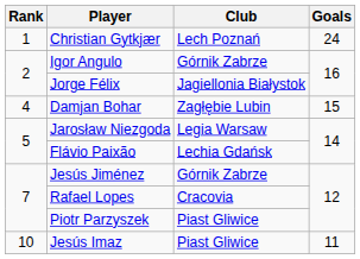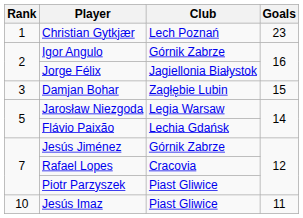 <table class="wikitable" style="text-align:center">
 <tr>
 <th>Rank</th>
 <th>Player</th>
 <th>Club</th>
 <th>Goals</th>
 </tr>
 <tr>
 <td rowspan="1">1</td>
 <td align="left"> <a href='#'>Christian Gytkjær</a></td>
 <td align="left"><a href='#'>Lech Poznań</a></td>
-<td rowspan="1">24</td>
+<td rowspan="1">23</td>
 </tr>
 <tr>
 <td rowspan="2">2</td>
 <td align="left"> <a href='#'>Igor Angulo</a></td>
 <td align="left"><a href='#'>Górnik Zabrze</a></td>
 <td rowspan="2">16</td>
 </tr>
 <tr>
 <td align="left"> <a href='#'>Jorge Félix</a></td>
 <td align="left"><a href='#'>Jagiellonia Białystok</a></td>
 </tr>
 <tr>
-<td rowspan="1">4</td>
+<td rowspan="1">3</td>
 <td align="left"> <a href='#'>Damjan Bohar</a></td>
 <td align="left"><a href='#'>Zagłębie Lubin</a></td>
 <td rowspan="1">15</td>
 </tr>
 <tr>
 <td rowspan="2">5</td>
 <td align="left"> <a href='#'>Jarosław Niezgoda</a></td>
 <td align="left"><a href='#'>Legia Warsaw</a></td>
 <td rowspan="2">14</td>
 </tr>
 <tr>
 <td align="left"> <a href='#'>Flávio Paixão</a></td>
 <td align="left"><a href='#'>Lechia Gdańsk</a></td>
 </tr>
 <tr>
 <td rowspan="3">7</td>
 <td align="left"> <a href='#'>Jesús Jiménez</a></td>
 <td align="left"><a href='#'>Górnik Zabrze</a></td>
 <td rowspan="3">12</td>
 </tr>
 <tr>
 <td align="left"> <a href='#'>Rafael Lopes</a></td>
 <td align="left"><a href='#'>Cracovia</a></td>
 </tr>
 <tr>
 <td align="left"> <a href='#'>Piotr Parzyszek</a></td>
 <td align="left"><a href='#'>Piast Gliwice</a></td>
 </tr>
 <tr>
 <td rowspan="1">10</td>
 <td align="left"> <a href='#'>Jesús Imaz</a></td>
 <td align="left"><a href='#'>Piast Gliwice</a></td>
 <td rowspan="1">11</td>
 </tr>
 </table>
